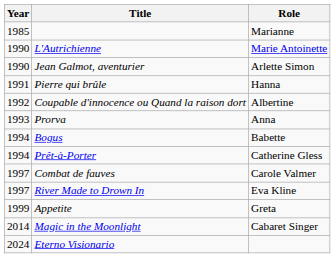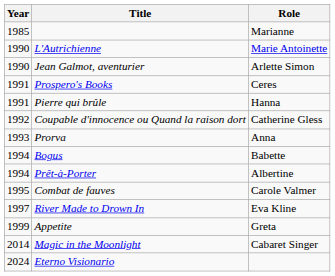 <table class="wikitable sortable">
 <tr>
 <th>Year</th>
 <th>Title</th>
 <th>Role</th>
 </tr>
 <tr>
 <td>1985</td>
 <td><em></em></td>
 <td>Marianne</td>
 </tr>
 <tr>
 <td>1990</td>
 <td><em><a href='#'>L'Autrichienne</a></em></td>
 <td><a href='#'>Marie Antoinette</a></td>
 </tr>
 <tr>
 <td>1990</td>
 <td><em>Jean Galmot, aventurier</em></td>
 <td>Arlette Simon</td>
 </tr>
 <tr>
 <td>1991</td>
+<td><em><a href='#'>Prospero's Books</a></em></td>
+<td>Ceres</td>
+</tr>
+<tr>
+<td>1991</td>
 <td><em>Pierre qui brûle</em></td>
 <td>Hanna</td>
 </tr>
 <tr>
 <td>1992</td>
 <td><em>Coupable d'innocence ou Quand la raison dort</em></td>
-<td>Albertine</td>
+<td>Catherine Gless</td>
 </tr>
 <tr>
 <td>1993</td>
 <td><em>Prorva</em></td>
 <td>Anna</td>
 </tr>
 <tr>
 <td>1994</td>
 <td><em><a href='#'>Bogus</a></em></td>
 <td>Babette</td>
 </tr>
 <tr>
 <td>1994</td>
 <td><em><a href='#'>Prêt-à-Porter</a></em></td>
-<td>Catherine Gless</td>
+<td>Albertine</td>
 </tr>
 <tr>
-<td>1997</td>
+<td>1995</td>
 <td><em>Combat de fauves</em></td>
 <td>Carole Valmer</td>
 </tr>
 <tr>
 <td>1997</td>
 <td><em><a href='#'>River Made to Drown In</a></em></td>
 <td>Eva Kline</td>
 </tr>
 <tr>
 <td>1999</td>
 <td><em>Appetite</em></td>
 <td>Greta</td>
 </tr>
 <tr>
 <td>2014</td>
 <td><em><a href='#'>Magic in the Moonlight</a></em></td>
 <td>Cabaret Singer</td>
 </tr>
 <tr>
 <td>2024</td>
 <td><em><a href='#'>Eterno Visionario</a></em></td>
 </tr>
 </table>
